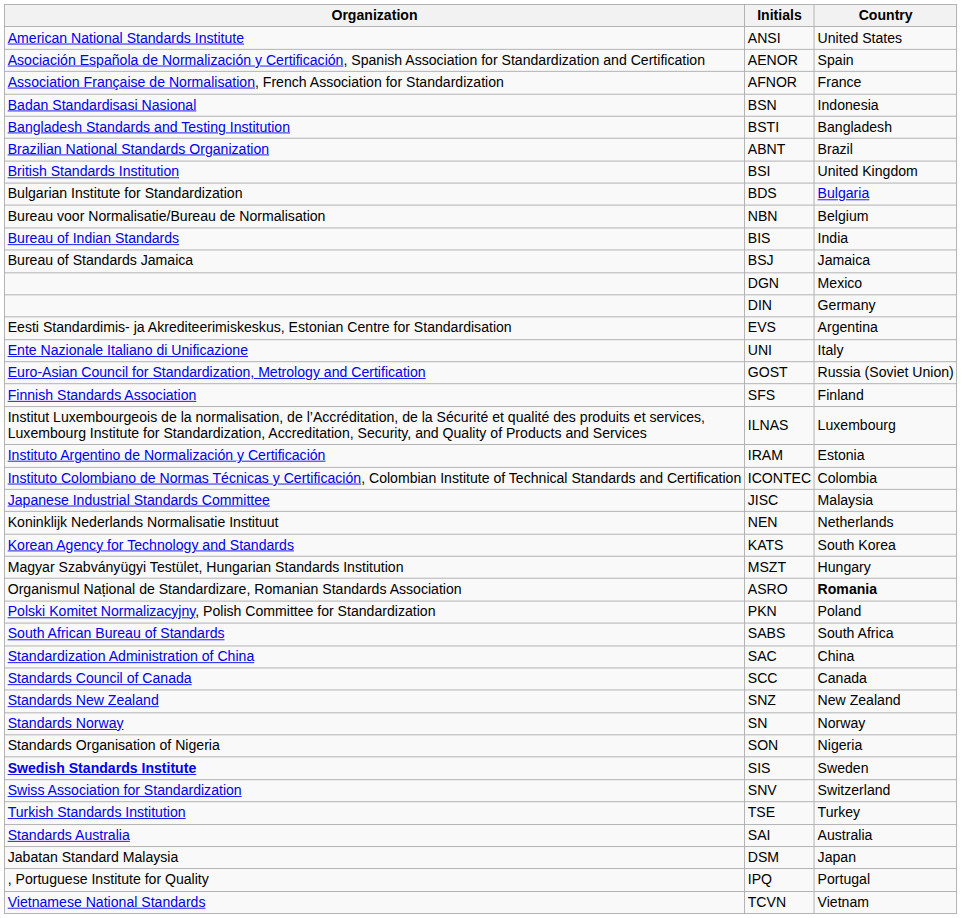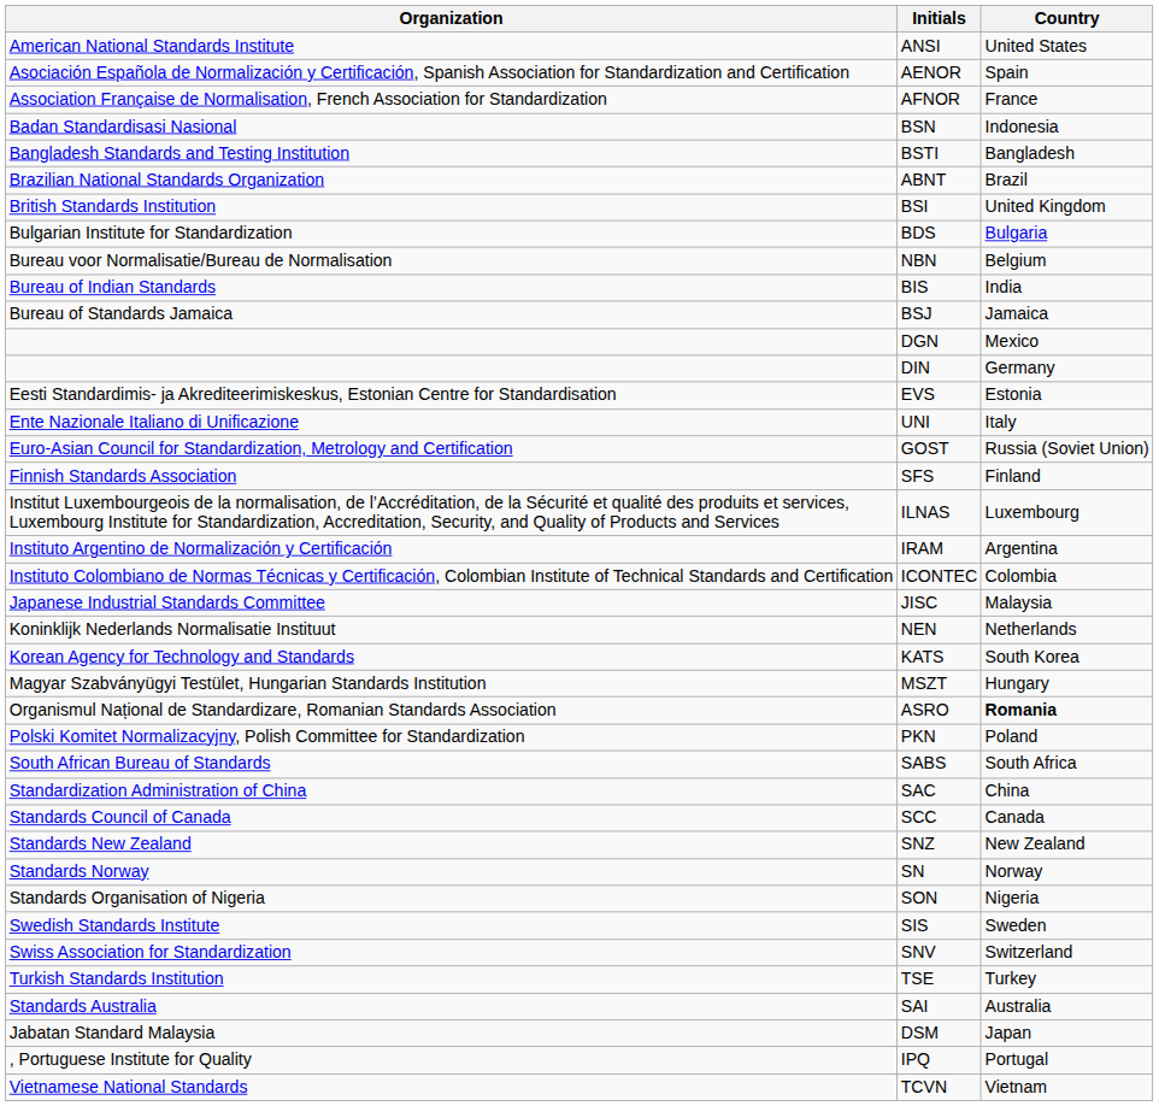 <table class='wikitable sortable'>
 <tr>
 <th>Organization</th>
 <th>Initials</th>
 <th>Country</th>
 </tr>
 <tr>
 <td><a href='#'>American National Standards Institute</a></td>
 <td>ANSI</td>
 <td>United States</td>
 </tr>
 <tr>
 <td><a href='#'>Asociación Española de Normalización y Certificación</a>, Spanish Association for Standardization and Certification</td>
 <td>AENOR</td>
 <td>Spain</td>
 </tr>
 <tr>
 <td><a href='#'>Association Française de Normalisation</a>, French Association for Standardization</td>
 <td>AFNOR</td>
 <td>France</td>
 </tr>
 <tr>
 <td><a href='#'>Badan Standardisasi Nasional</a></td>
 <td>BSN</td>
 <td>Indonesia</td>
 </tr>
 <tr>
 <td><a href='#'>Bangladesh Standards and Testing Institution</a></td>
 <td>BSTI</td>
 <td>Bangladesh</td>
 </tr>
 <tr>
 <td><a href='#'>Brazilian National Standards Organization</a></td>
 <td>ABNT</td>
 <td>Brazil</td>
 </tr>
 <tr>
 <td><a href='#'>British Standards Institution</a></td>
 <td>BSI</td>
 <td>United Kingdom</td>
 </tr>
 <tr>
 <td>Bulgarian Institute for Standardization</td>
 <td>BDS</td>
 <td><a href='#'>Bulgaria</a></td>
 </tr>
 <tr>
 <td>Bureau voor Normalisatie/Bureau de Normalisation</td>
 <td>NBN</td>
 <td>Belgium</td>
 </tr>
 <tr>
 <td><a href='#'>Bureau of Indian Standards</a></td>
 <td>BIS</td>
 <td>India</td>
 </tr>
 <tr>
 <td>Bureau of Standards Jamaica</td>
 <td>BSJ</td>
 <td>Jamaica</td>
 </tr>
 <tr>
 <td></td>
 <td>DGN</td>
 <td>Mexico</td>
 </tr>
 <tr>
 <td></td>
 <td>DIN</td>
 <td>Germany</td>
 </tr>
 <tr>
 <td>Eesti Standardimis- ja Akrediteerimiskeskus, Estonian Centre for Standardisation</td>
 <td>EVS</td>
-<td>Argentina</td>
+<td>Estonia</td>
 </tr>
 <tr>
 <td><a href='#'>Ente Nazionale Italiano di Unificazione</a></td>
 <td>UNI</td>
 <td>Italy</td>
 </tr>
 <tr>
 <td><a href='#'>Euro-Asian Council for Standardization, Metrology and Certification</a></td>
 <td>GOST</td>
 <td>Russia (Soviet Union)</td>
 </tr>
 <tr>
 <td><a href='#'>Finnish Standards Association</a></td>
 <td>SFS</td>
 <td>Finland</td>
 </tr>
 <tr>
 <td>Institut Luxembourgeois de la normalisation, de l’Accréditation, de la Sécurité et qualité des produits et services,<br>Luxembourg Institute for Standardization, Accreditation, Security, and Quality of Products and Services</td>
 <td>ILNAS</td>
 <td>Luxembourg</td>
 </tr>
 <tr>
 <td><a href='#'>Instituto Argentino de Normalización y Certificación</a></td>
 <td>IRAM</td>
-<td>Estonia</td>
+<td>Argentina</td>
 </tr>
 <tr>
 <td><a href='#'>Instituto Colombiano de Normas Técnicas y Certificación</a>, Colombian Institute of Technical Standards and Certification</td>
 <td>ICONTEC</td>
 <td>Colombia</td>
 </tr>
 <tr>
 <td><a href='#'>Japanese Industrial Standards Committee</a></td>
 <td>JISC</td>
 <td>Malaysia</td>
 </tr>
 <tr>
 <td>Koninklijk Nederlands Normalisatie Instituut</td>
 <td>NEN</td>
 <td>Netherlands</td>
 </tr>
 <tr>
 <td><a href='#'>Korean Agency for Technology and Standards</a></td>
 <td>KATS</td>
 <td>South Korea</td>
 </tr>
 <tr>
 <td>Magyar Szabványügyi Testület, Hungarian Standards Institution</td>
 <td>MSZT</td>
 <td>Hungary</td>
 </tr>
 <tr>
 <td>Organismul Național de Standardizare, Romanian Standards Association</td>
 <td>ASRO</td>
 <td><strong>Romania</strong></td>
 </tr>
 <tr>
 <td><a href='#'>Polski Komitet Normalizacyjny</a>, Polish Committee for Standardization</td>
 <td>PKN</td>
 <td>Poland</td>
 </tr>
 <tr>
 <td><a href='#'>South African Bureau of Standards</a></td>
 <td>SABS</td>
 <td>South Africa</td>
 </tr>
 <tr>
 <td><a href='#'>Standardization Administration of China</a></td>
 <td>SAC</td>
 <td>China</td>
 </tr>
 <tr>
 <td><a href='#'>Standards Council of Canada</a></td>
 <td>SCC</td>
 <td>Canada</td>
 </tr>
 <tr>
 <td><a href='#'>Standards New Zealand</a></td>
 <td>SNZ</td>
 <td>New Zealand</td>
 </tr>
 <tr>
 <td><a href='#'>Standards Norway</a></td>
 <td>SN</td>
 <td>Norway</td>
 </tr>
 <tr>
 <td>Standards Organisation of Nigeria</td>
 <td>SON</td>
 <td>Nigeria</td>
 </tr>
 <tr>
-<td><strong><a href='#'>Swedish Standards Institute</a></strong></td>
+<td><a href='#'>Swedish Standards Institute</a></td>
 <td>SIS</td>
 <td>Sweden</td>
 </tr>
 <tr>
 <td><a href='#'>Swiss Association for Standardization</a></td>
 <td>SNV</td>
 <td>Switzerland</td>
 </tr>
 <tr>
 <td><a href='#'>Turkish Standards Institution</a></td>
 <td>TSE</td>
 <td>Turkey</td>
 </tr>
 <tr>
 <td><a href='#'>Standards Australia</a></td>
 <td>SAI</td>
 <td>Australia</td>
 </tr>
 <tr>
 <td>Jabatan Standard Malaysia</td>
 <td>DSM</td>
 <td>Japan</td>
 </tr>
 <tr>
 <td>, Portuguese Institute for Quality</td>
 <td>IPQ</td>
 <td>Portugal</td>
 </tr>
 <tr>
 <td><a href='#'>Vietnamese National Standards</a></td>
 <td>TCVN</td>
 <td>Vietnam</td>
 </tr>
 </table>
